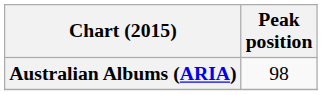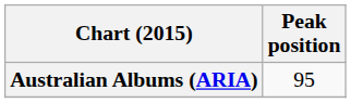 <table class="wikitable sortable plainrowheaders" style="text-align:left">
 <tr>
 <th scope="col">Chart (2015)</th>
 <th scope="col">Peak<br> position</th>
 </tr>
 <tr>
 <th scope="row">Australian Albums (<a href='#'>ARIA</a>)</th>
-<td style="text-align:center">98</td>
+<td style="text-align:center">95</td>
 </tr>
 <tr>
 </tr>
 <tr>
 </tr>
 <tr>
 </tr>
 <tr>
 </tr>
 </table>
